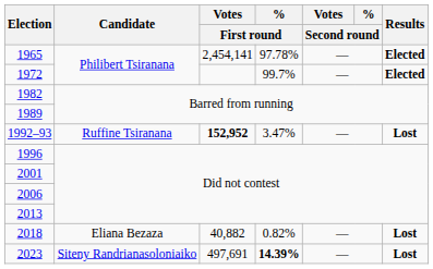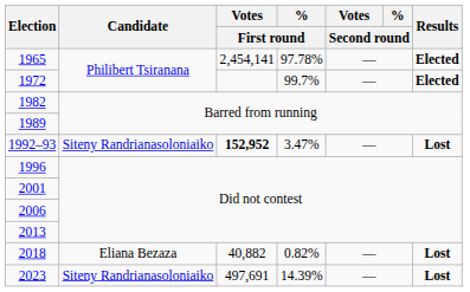 <table class="wikitable" style="text-align:center">
 <tr>
 <th rowspan="2">Election</th>
 <th rowspan="2">Candidate</th>
 <th><strong>Votes</strong></th>
 <th>%</th>
 <th><strong>Votes</strong></th>
 <th>%</th>
 <th rowspan="2">Results</th>
 </tr>
 <tr>
 <th colspan="2">First round</th>
 <th colspan="2">Second round</th>
 </tr>
 <tr>
 <td><a href='#'>1965</a></td>
 <td rowspan="2"><a href='#'>Philibert Tsiranana</a></td>
 <td>2,454,141</td>
 <td>97.78%</td>
 <td colspan="2">—</td>
 <td><strong>Elected</strong> </td>
 </tr>
 <tr>
 <td><a href='#'>1972</a></td>
 <td></td>
 <td>99.7%</td>
 <td colspan="2">—</td>
 <td><strong>Elected</strong> </td>
 </tr>
 <tr>
 <td><a href='#'>1982</a></td>
 <td colspan="6" rowspan="2" align="center">Barred from running</td>
 </tr>
 <tr>
 <td><a href='#'>1989</a></td>
 </tr>
 <tr>
 <td><a href='#'>1992–93</a></td>
-<td><a href='#'>Ruffine Tsiranana</a></td>
+<td><a href='#'>Siteny Randrianasoloniaiko</a></td>
 <td><strong>152,952</strong></td>
 <td>3.47%</td>
 <td colspan="2">—</td>
 <td><strong>Lost</strong> </td>
 </tr>
 <tr>
 <td><a href='#'>1996</a></td>
 <td colspan="6" rowspan="4" align="center">Did not contest</td>
 </tr>
 <tr>
 <td><a href='#'>2001</a></td>
 </tr>
 <tr>
 <td><a href='#'>2006</a></td>
 </tr>
 <tr>
 <td><a href='#'>2013</a></td>
 </tr>
 <tr>
 <td><a href='#'>2018</a></td>
 <td>Eliana Bezaza</td>
 <td>40,882</td>
 <td>0.82%</td>
 <td colspan="2">—</td>
 <td><strong>Lost</strong> </td>
 </tr>
 <tr>
 <td><a href='#'>2023</a></td>
 <td><a href='#'>Siteny Randrianasoloniaiko</a></td>
 <td>497,691</td>
-<td><strong>14.39%</strong></td>
+<td>14.39%</td>
 <td colspan="2">—</td>
 <td><strong>Lost</strong> </td>
 </tr>
 </table>
